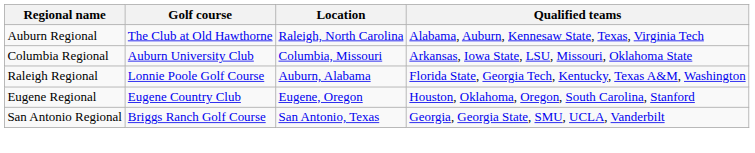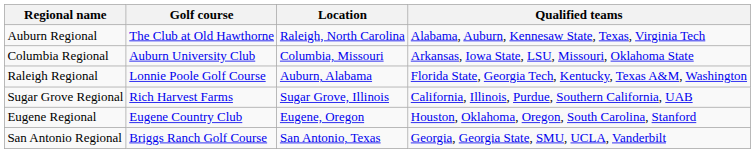 <table class="wikitable">
 <tr>
 <th>Regional name</th>
 <th>Golf course</th>
 <th>Location</th>
 <th>Qualified teams</th>
 </tr>
 <tr>
 <td>Auburn Regional</td>
 <td><a href='#'>The Club at Old Hawthorne</a></td>
 <td><a href='#'>Raleigh, North Carolina</a></td>
 <td><a href='#'>Alabama</a>, <a href='#'>Auburn</a>, <a href='#'>Kennesaw State</a>, <a href='#'>Texas</a>, <a href='#'>Virginia Tech</a></td>
 </tr>
 <tr>
 <td>Columbia Regional</td>
 <td><a href='#'>Auburn University Club</a></td>
 <td><a href='#'>Columbia, Missouri</a></td>
 <td><a href='#'>Arkansas</a>, <a href='#'>Iowa State</a>, <a href='#'>LSU</a>, <a href='#'>Missouri</a>, <a href='#'>Oklahoma State</a></td>
 </tr>
 <tr>
 <td>Raleigh Regional</td>
 <td><a href='#'>Lonnie Poole Golf Course</a></td>
 <td><a href='#'>Auburn, Alabama</a></td>
 <td><a href='#'>Florida State</a>, <a href='#'>Georgia Tech</a>, <a href='#'>Kentucky</a>, <a href='#'>Texas A&M</a>, <a href='#'>Washington</a></td>
 </tr>
 <tr>
+<td>Sugar Grove Regional</td>
+<td><a href='#'>Rich Harvest Farms</a></td>
+<td><a href='#'>Sugar Grove, Illinois</a></td>
+<td><a href='#'>California</a>, <a href='#'>Illinois</a>, <a href='#'>Purdue</a>, <a href='#'>Southern California</a>, <a href='#'>UAB</a></td>
+</tr>
+<tr>
 <td>Eugene Regional</td>
 <td><a href='#'>Eugene Country Club</a></td>
 <td><a href='#'>Eugene, Oregon</a></td>
 <td><a href='#'>Houston</a>, <a href='#'>Oklahoma</a>, <a href='#'>Oregon</a>, <a href='#'>South Carolina</a>, <a href='#'>Stanford</a></td>
 </tr>
 <tr>
 <td>San Antonio Regional</td>
 <td><a href='#'>Briggs Ranch Golf Course</a></td>
 <td><a href='#'>San Antonio, Texas</a></td>
 <td><a href='#'>Georgia</a>, <a href='#'>Georgia State</a>, <a href='#'>SMU</a>, <a href='#'>UCLA</a>, <a href='#'>Vanderbilt</a></td>
 </tr>
 </table>
